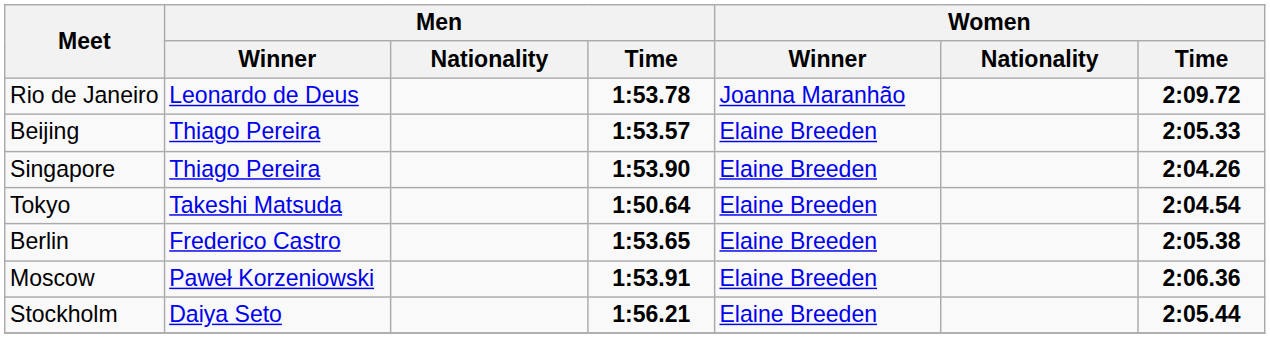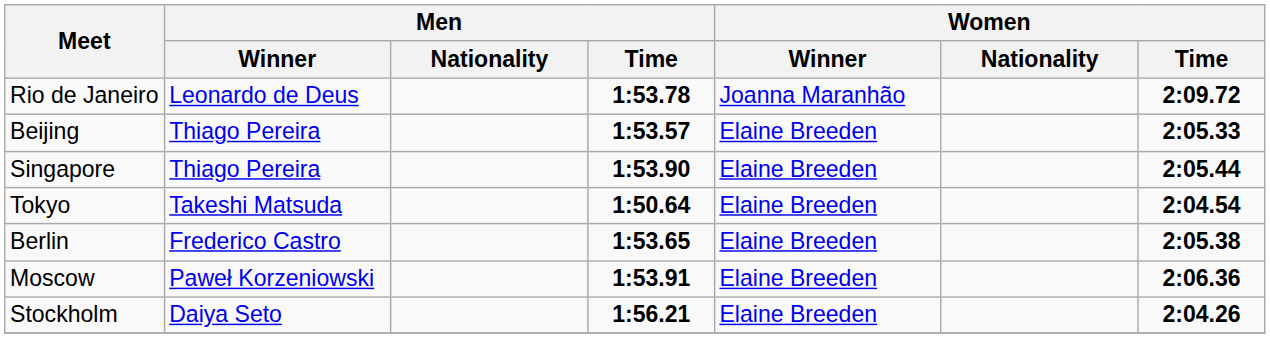 <table class="wikitable">
 <tr>
 <th rowspan="2">Meet</th>
 <th colspan="3">Men</th>
 <th colspan="3">Women</th>
 </tr>
 <tr>
 <th width=150>Winner</th>
 <th width=130>Nationality</th>
 <th width=80>Time</th>
 <th width=150>Winner</th>
 <th width=130>Nationality</th>
 <th width=80>Time</th>
 </tr>
 <tr>
 <td>Rio de Janeiro</td>
 <td><a href='#'>Leonardo de Deus</a></td>
 <td></td>
 <td align=center><strong>1:53.78</strong></td>
 <td><a href='#'>Joanna Maranhão</a></td>
 <td></td>
 <td align=center><strong>2:09.72</strong></td>
 </tr>
 <tr>
 <td>Beijing</td>
 <td><a href='#'>Thiago Pereira</a></td>
 <td></td>
 <td align=center><strong>1:53.57</strong></td>
 <td><a href='#'>Elaine Breeden</a></td>
 <td></td>
 <td align=center><strong>2:05.33</strong></td>
 </tr>
 <tr>
 <td>Singapore</td>
 <td><a href='#'>Thiago Pereira</a></td>
 <td></td>
 <td align=center><strong>1:53.90</strong></td>
 <td><a href='#'>Elaine Breeden</a></td>
 <td></td>
-<td align=center><strong>2:04.26</strong></td>
+<td align=center><strong>2:05.44</strong></td>
 </tr>
 <tr>
 <td>Tokyo</td>
 <td><a href='#'>Takeshi Matsuda</a></td>
 <td></td>
 <td align=center><strong>1:50.64</strong></td>
 <td><a href='#'>Elaine Breeden</a></td>
 <td></td>
 <td align=center><strong>2:04.54</strong></td>
 </tr>
 <tr>
 <td>Berlin</td>
 <td><a href='#'>Frederico Castro</a></td>
 <td></td>
 <td align=center><strong>1:53.65</strong></td>
 <td><a href='#'>Elaine Breeden</a></td>
 <td></td>
 <td align=center><strong>2:05.38</strong></td>
 </tr>
 <tr>
 <td>Moscow</td>
 <td><a href='#'>Paweł Korzeniowski</a></td>
 <td></td>
 <td align=center><strong>1:53.91</strong></td>
 <td><a href='#'>Elaine Breeden</a></td>
 <td></td>
 <td align=center><strong>2:06.36</strong></td>
 </tr>
 <tr>
 <td>Stockholm</td>
 <td><a href='#'>Daiya Seto</a></td>
 <td></td>
 <td align=center><strong>1:56.21</strong></td>
 <td><a href='#'>Elaine Breeden</a></td>
 <td></td>
-<td align=center><strong>2:05.44</strong></td>
+<td align=center><strong>2:04.26</strong></td>
 </tr>
 <tr>
 </tr>
 </table>
